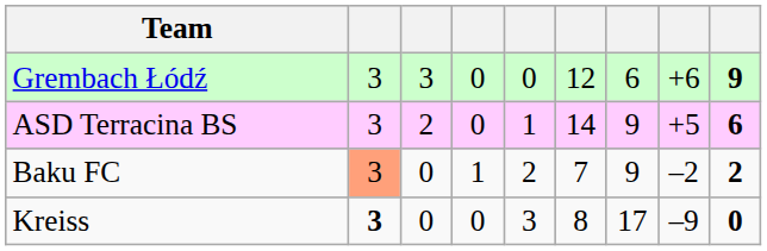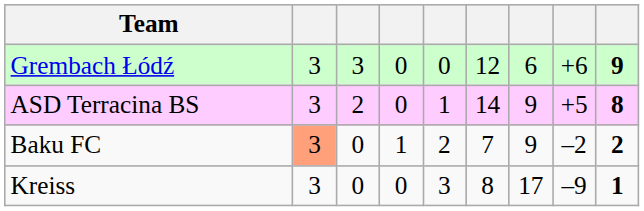 <table class="wikitable" style="text-align: center;">
 <tr>
 <th width="175">Team</th>
 <th width="20"></th>
 <th width="20"></th>
 <th width="20"></th>
 <th width="20"></th>
 <th width="20"></th>
 <th width="20"></th>
 <th width="20"></th>
 <th width="20"></th>
 </tr>
 <tr style="background-color: #ccffcc;">
 <td align=left> <a href='#'>Grembach Łódź</a></td>
 <td>3</td>
 <td>3</td>
 <td>0</td>
 <td>0</td>
 <td>12</td>
 <td>6</td>
 <td>+6</td>
 <td><strong>9</strong></td>
 </tr>
 <tr style="background-color: #ffccff;">
 <td align=left> ASD Terracina BS</td>
 <td>3</td>
 <td>2</td>
 <td>0</td>
 <td>1</td>
 <td>14</td>
 <td>9</td>
 <td>+5</td>
-<td><strong>6</strong></td>
+<td><strong>8</strong></td>
 </tr>
 <tr>
 <td align=left> Baku FC</td>
 <td style="background: lightsalmon;">3</td>
 <td>0</td>
 <td>1</td>
 <td>2</td>
 <td>7</td>
 <td>9</td>
 <td>–2</td>
 <td><strong>2</strong></td>
 </tr>
 <tr>
 <td align=left> Kreiss</td>
-<td><strong>3</strong></td>
+<td>3</td>
 <td>0</td>
 <td>0</td>
 <td>3</td>
 <td>8</td>
 <td>17</td>
 <td>–9</td>
-<td><strong>0</strong></td>
+<td><strong>1</strong></td>
 </tr>
 </table>
